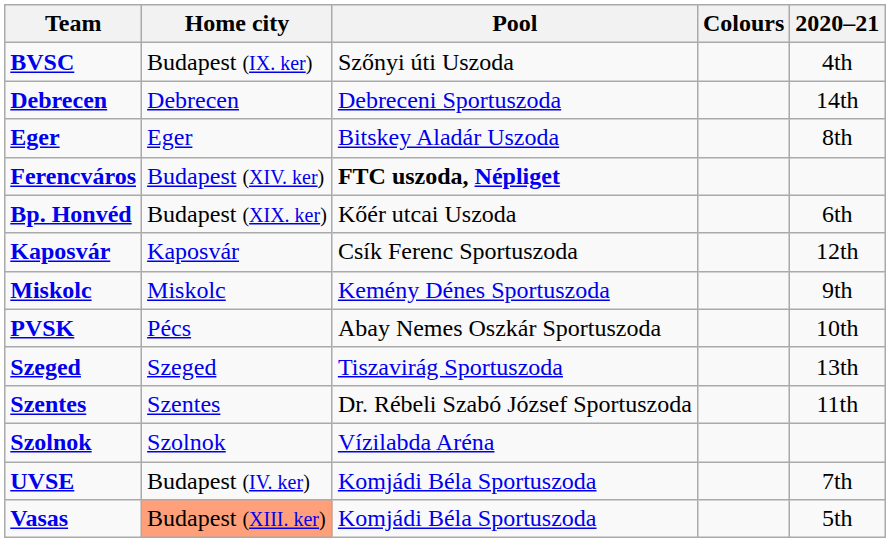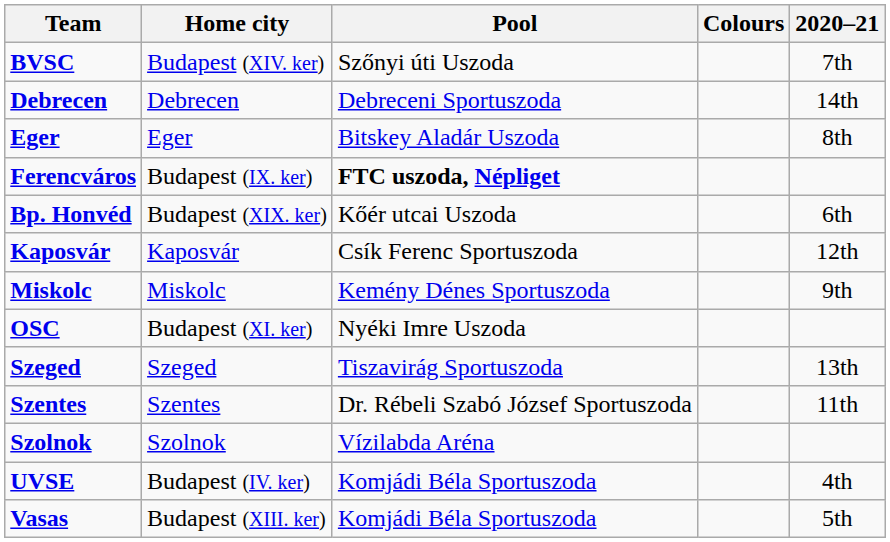 <table class="wikitable sortable">
 <tr>
 <th>Team</th>
 <th>Home city</th>
 <th>Pool</th>
 <th>Colours</th>
 <th data-sort-type="number">2020–21</th>
 </tr>
 <tr>
 <td><strong><a href='#'>BVSC</a></strong></td>
-<td>Budapest <small>(<a href='#'>IX. ker</a>)</small></td>
+<td><a href='#'>Budapest</a> <small>(<a href='#'>XIV. ker</a>)</small></td>
 <td>Szőnyi úti Uszoda</td>
 <td style="text-align:center"> </td>
-<td style="text-align:center">4th</td>
+<td style="text-align:center">7th</td>
 </tr>
 <tr>
 <td><strong><a href='#'>Debrecen</a></strong></td>
 <td><a href='#'>Debrecen</a></td>
 <td><a href='#'>Debreceni Sportuszoda</a></td>
 <td style="text-align:center"> </td>
 <td style="text-align:center">14th</td>
 </tr>
 <tr>
 <td><strong><a href='#'>Eger</a></strong></td>
 <td><a href='#'>Eger</a></td>
 <td><a href='#'>Bitskey Aladár Uszoda</a></td>
 <td style="text-align:center"> </td>
 <td style="text-align:center">8th</td>
 </tr>
 <tr>
 <td><strong><a href='#'>Ferencváros</a></strong></td>
-<td><a href='#'>Budapest</a> <small>(<a href='#'>XIV. ker</a>)</small></td>
+<td>Budapest <small>(<a href='#'>IX. ker</a>)</small></td>
 <td><strong>FTC uszoda, <a href='#'>Népliget</a></strong></td>
 <td style="text-align:center"> </td>
 <td style="text-align:center"></td>
 </tr>
 <tr>
 <td><strong><a href='#'>Bp. Honvéd</a></strong></td>
 <td>Budapest <small>(<a href='#'>XIX. ker</a>)</small></td>
 <td>Kőér utcai Uszoda</td>
 <td style="text-align:center">  </td>
 <td style="text-align:center">6th</td>
 </tr>
 <tr>
 <td><strong><a href='#'>Kaposvár</a></strong></td>
 <td><a href='#'>Kaposvár</a></td>
 <td>Csík Ferenc Sportuszoda</td>
 <td style="text-align:center"> </td>
 <td style="text-align:center">12th</td>
 </tr>
 <tr>
 <td><strong><a href='#'>Miskolc</a></strong></td>
 <td><a href='#'>Miskolc</a></td>
 <td><a href='#'>Kemény Dénes Sportuszoda</a></td>
 <td style="text-align:center"> </td>
 <td style="text-align:center">9th</td>
 </tr>
 <tr>
-<td><strong><a href='#'>PVSK</a></strong></td>
-<td><a href='#'>Pécs</a></td>
-<td>Abay Nemes Oszkár Sportuszoda</td>
+<td><strong><a href='#'>OSC</a></strong></td>
+<td>Budapest <small>(<a href='#'>XI. ker</a>)</small></td>
+<td>Nyéki Imre Uszoda</td>
 <td style="text-align:center"> </td>
-<td style="text-align:center">10th</td>
+<td style="text-align:center"></td>
 </tr>
 <tr>
 <td><strong><a href='#'>Szeged</a></strong></td>
 <td><a href='#'>Szeged</a></td>
 <td><a href='#'>Tiszavirág Sportuszoda</a></td>
 <td style="text-align:center"> </td>
 <td style="text-align:center">13th</td>
 </tr>
 <tr>
 <td><strong><a href='#'>Szentes</a></strong></td>
 <td><a href='#'>Szentes</a></td>
 <td>Dr. Rébeli Szabó József Sportuszoda</td>
 <td style="text-align:center"> </td>
 <td style="text-align:center">11th</td>
 </tr>
 <tr>
 <td><strong><a href='#'>Szolnok</a></strong></td>
 <td><a href='#'>Szolnok</a></td>
 <td><a href='#'>Vízilabda Aréna</a></td>
 <td style="text-align:center"> </td>
 <td style="text-align:center"></td>
 </tr>
 <tr>
 <td><strong><a href='#'>UVSE</a></strong></td>
 <td>Budapest <small>(<a href='#'>IV. ker</a>)</small></td>
 <td><a href='#'>Komjádi Béla Sportuszoda</a></td>
 <td style="text-align:center"> </td>
-<td style="text-align:center">7th</td>
+<td style="text-align:center">4th</td>
 </tr>
 <tr>
 <td><strong><a href='#'>Vasas</a></strong></td>
-<td style="background: lightsalmon;">Budapest <small>(<a href='#'>XIII. ker</a>)</small></td>
+<td>Budapest <small>(<a href='#'>XIII. ker</a>)</small></td>
 <td><a href='#'>Komjádi Béla Sportuszoda</a></td>
 <td style="text-align:center"> </td>
 <td style="text-align:center">5th</td>
 </tr>
 </table>
